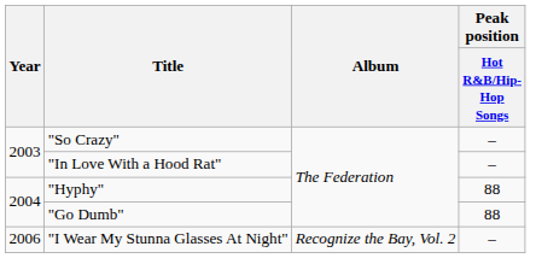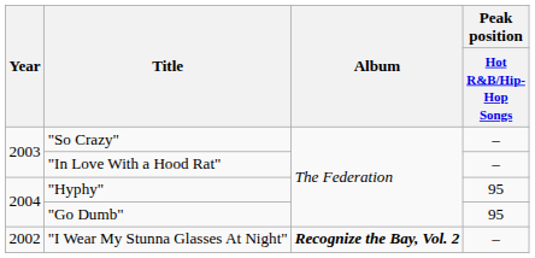 <table class="wikitable">
 <tr>
 <th rowspan="2">Year</th>
 <th rowspan="2">Title</th>
 <th rowspan="2">Album</th>
 <th>Peak position</th>
 </tr>
 <tr>
 <th width="40"><small><a href='#'>Hot R&B/Hip-Hop Songs</a></small></th>
 </tr>
 <tr>
 <td rowspan="2">2003</td>
 <td>"So Crazy"</td>
 <td rowspan="4"><em>The Federation</em></td>
 <td align="center">–</td>
 </tr>
 <tr>
 <td>"In Love With a Hood Rat"</td>
 <td align="center">–</td>
 </tr>
 <tr>
 <td rowspan="2">2004</td>
 <td>"Hyphy"</td>
-<td align="center">88</td>
+<td align="center">95</td>
 </tr>
 <tr>
 <td>"Go Dumb"</td>
-<td align="center">88</td>
+<td align="center">95</td>
 </tr>
 <tr>
-<td>2006</td>
+<td>2002</td>
 <td>"I Wear My Stunna Glasses At Night"</td>
-<td><em>Recognize the Bay, Vol. 2</em></td>
+<td><strong><em>Recognize the Bay, Vol. 2</em></strong></td>
 <td align="center">–</td>
 </tr>
 </table>
